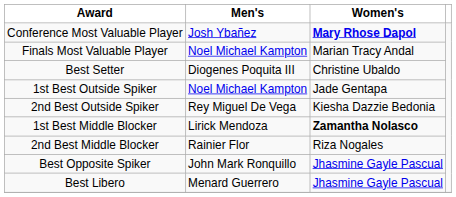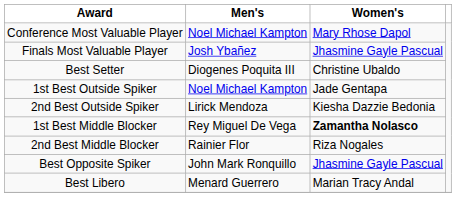 <table class="wikitable">
 <tr>
 <th style="background:white; color:black;">Award</th>
 <th style="background:white; color:black;">Men's</th>
 <th style="background:white; color:black;">Women's</th>
 <th style="background:white; color:black;"></th>
 </tr>
 <tr>
 <td align="center">Conference Most Valuable Player</td>
-<td> <a href='#'>Josh Ybañez</a></td>
-<td><strong> <a href='#'>Mary Rhose Dapol</a></strong></td>
+<td> <a href='#'>Noel Michael Kampton</a></td>
+<td> <a href='#'>Mary Rhose Dapol</a></td>
 <td align="center" rowspan="9"></td>
 </tr>
 <tr>
 <td align="center">Finals Most Valuable Player</td>
-<td> <a href='#'>Noel Michael Kampton</a></td>
-<td> Marian Tracy Andal</td>
+<td> <a href='#'>Josh Ybañez</a></td>
+<td> <a href='#'>Jhasmine Gayle Pascual</a></td>
 </tr>
 <tr>
 <td align="center">Best Setter</td>
 <td> Diogenes Poquita III</td>
 <td> Christine Ubaldo</td>
 </tr>
 <tr>
 <td align="center">1st Best Outside Spiker</td>
 <td> <a href='#'>Noel Michael Kampton</a></td>
 <td> Jade Gentapa</td>
 </tr>
 <tr>
 <td align="center">2nd Best Outside Spiker</td>
-<td> Rey Miguel De Vega</td>
+<td> Lirick Mendoza</td>
 <td> Kiesha Dazzie Bedonia</td>
 </tr>
 <tr>
 <td align="center">1st Best Middle Blocker</td>
-<td> Lirick Mendoza</td>
+<td> Rey Miguel De Vega</td>
 <td><strong> Zamantha Nolasco</strong></td>
 </tr>
 <tr>
 <td align="center">2nd Best Middle Blocker</td>
 <td> Rainier Flor</td>
 <td> Riza Nogales</td>
 </tr>
 <tr>
 <td align="center">Best Opposite Spiker</td>
 <td> John Mark Ronquillo</td>
 <td> <a href='#'>Jhasmine Gayle Pascual</a></td>
 </tr>
 <tr>
 <td align="center">Best Libero</td>
 <td> Menard Guerrero</td>
-<td> <a href='#'>Jhasmine Gayle Pascual</a></td>
+<td> Marian Tracy Andal</td>
 </tr>
 <tr>
 </tr>
 </table>
